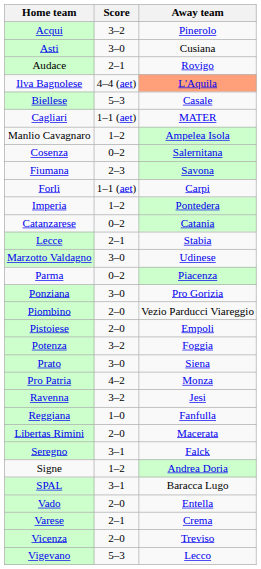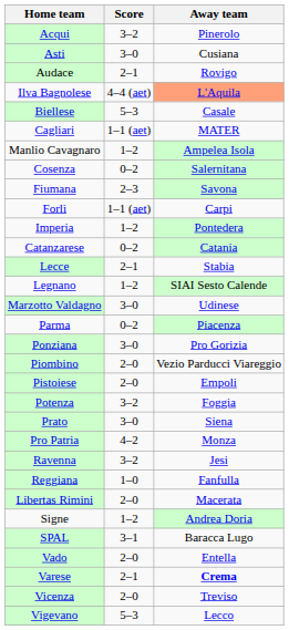 <table class="wikitable" style="text-align: center">
 <tr>
 <th>Home team</th>
 <th>Score</th>
 <th>Away team</th>
 </tr>
 <tr>
 <td bgcolor="ccffcc"><a href='#'>Acqui</a></td>
 <td>3–2</td>
 <td><a href='#'>Pinerolo</a></td>
 </tr>
 <tr>
 <td bgcolor="ccffcc"><a href='#'>Asti</a></td>
 <td>3–0</td>
 <td>Cusiana</td>
 </tr>
 <tr>
 <td bgcolor="ccffcc">Audace</td>
 <td>2–1</td>
 <td><a href='#'>Rovigo</a></td>
 </tr>
 <tr>
 <td><a href='#'>Ilva Bagnolese</a></td>
 <td>4–4 (<a href='#'>aet</a>)</td>
 <td style="background: lightsalmon;"><a href='#'>L'Aquila</a></td>
 </tr>
 <tr>
 <td bgcolor="ccffcc"><a href='#'>Biellese</a></td>
 <td>5–3</td>
 <td><a href='#'>Casale</a></td>
 </tr>
 <tr>
 <td><a href='#'>Cagliari</a></td>
 <td>1–1 (<a href='#'>aet</a>)</td>
 <td><a href='#'>MATER</a></td>
 </tr>
 <tr>
 <td>Manlio Cavagnaro</td>
 <td>1–2</td>
 <td bgcolor="ccffcc"><a href='#'>Ampelea Isola</a></td>
 </tr>
 <tr>
 <td><a href='#'>Cosenza</a></td>
 <td>0–2</td>
 <td bgcolor="ccffcc"><a href='#'>Salernitana</a></td>
 </tr>
 <tr>
 <td><a href='#'>Fiumana</a></td>
 <td>2–3</td>
 <td bgcolor="ccffcc"><a href='#'>Savona</a></td>
 </tr>
 <tr>
 <td><a href='#'>Forlì</a></td>
 <td>1–1 (<a href='#'>aet</a>)</td>
 <td><a href='#'>Carpi</a></td>
 </tr>
 <tr>
 <td><a href='#'>Imperia</a></td>
 <td>1–2</td>
 <td bgcolor="ccffcc"><a href='#'>Pontedera</a></td>
 </tr>
 <tr>
 <td><a href='#'>Catanzarese</a></td>
 <td>0–2 </td>
 <td bgcolor="ccffcc"><a href='#'>Catania</a></td>
 </tr>
 <tr>
 <td bgcolor="ccffcc"><a href='#'>Lecce</a></td>
 <td>2–1</td>
 <td><a href='#'>Stabia</a></td>
 </tr>
 <tr>
+<td><a href='#'>Legnano</a></td>
+<td>1–2</td>
+<td bgcolor="ccffcc">SIAI Sesto Calende</td>
+</tr>
+<tr>
 <td bgcolor="ccffcc"><a href='#'>Marzotto Valdagno</a></td>
 <td>3–0</td>
 <td><a href='#'>Udinese</a></td>
 </tr>
 <tr>
 <td><a href='#'>Parma</a></td>
 <td>0–2</td>
 <td bgcolor="ccffcc"><a href='#'>Piacenza</a></td>
 </tr>
 <tr>
 <td bgcolor="ccffcc"><a href='#'>Ponziana</a></td>
 <td>3–0</td>
 <td><a href='#'>Pro Gorizia</a></td>
 </tr>
 <tr>
 <td bgcolor="ccffcc"><a href='#'>Piombino</a></td>
 <td>2–0 </td>
 <td>Vezio Parducci Viareggio</td>
 </tr>
 <tr>
 <td bgcolor="ccffcc"><a href='#'>Pistoiese</a></td>
 <td>2–0 </td>
 <td><a href='#'>Empoli</a></td>
 </tr>
 <tr>
 <td bgcolor="ccffcc"><a href='#'>Potenza</a></td>
 <td>3–2</td>
 <td><a href='#'>Foggia</a></td>
 </tr>
 <tr>
 <td bgcolor="ccffcc"><a href='#'>Prato</a></td>
 <td>3–0</td>
 <td><a href='#'>Siena</a></td>
 </tr>
 <tr>
 <td bgcolor="ccffcc"><a href='#'>Pro Patria</a></td>
 <td>4–2</td>
 <td><a href='#'>Monza</a></td>
 </tr>
 <tr>
 <td bgcolor="ccffcc"><a href='#'>Ravenna</a></td>
 <td>3–2</td>
 <td><a href='#'>Jesi</a></td>
 </tr>
 <tr>
 <td bgcolor="ccffcc"><a href='#'>Reggiana</a></td>
 <td>1–0</td>
 <td><a href='#'>Fanfulla</a></td>
 </tr>
 <tr>
 <td bgcolor="ccffcc"><a href='#'>Libertas Rimini</a></td>
 <td>2–0</td>
 <td><a href='#'>Macerata</a></td>
 </tr>
 <tr>
-<td bgcolor="ccffcc"><a href='#'>Seregno</a></td>
-<td>3–1</td>
-<td><a href='#'>Falck</a></td>
-</tr>
-<tr>
 <td>Signe</td>
 <td>1–2</td>
 <td bgcolor="ccffcc"><a href='#'>Andrea Doria</a></td>
 </tr>
 <tr>
 <td bgcolor="ccffcc"><a href='#'>SPAL</a></td>
 <td>3–1</td>
 <td>Baracca Lugo</td>
 </tr>
 <tr>
 <td bgcolor="ccffcc"><a href='#'>Vado</a></td>
 <td>2–0</td>
 <td><a href='#'>Entella</a></td>
 </tr>
 <tr>
 <td bgcolor="ccffcc"><a href='#'>Varese</a></td>
 <td>2–1</td>
-<td><a href='#'>Crema</a></td>
+<td><strong><a href='#'>Crema</a></strong></td>
 </tr>
 <tr>
 <td bgcolor="ccffcc"><a href='#'>Vicenza</a></td>
 <td>2–0</td>
 <td><a href='#'>Treviso</a></td>
 </tr>
 <tr>
 <td bgcolor="ccffcc"><a href='#'>Vigevano</a></td>
 <td>5–3</td>
 <td><a href='#'>Lecco</a></td>
 </tr>
 </table>
